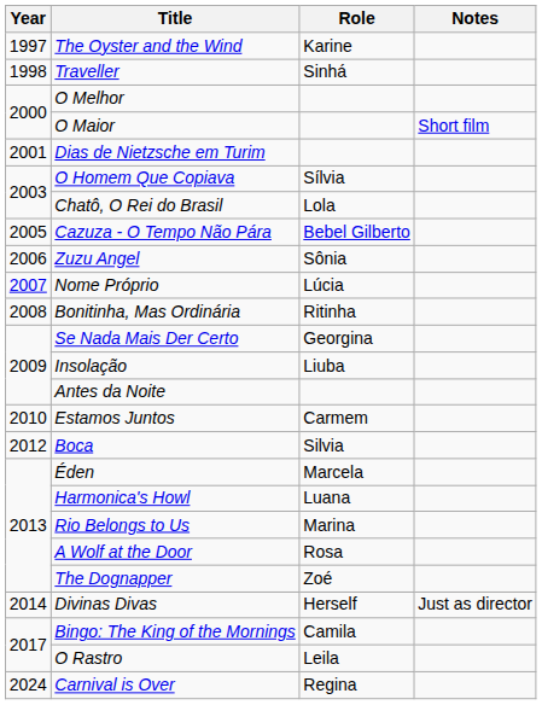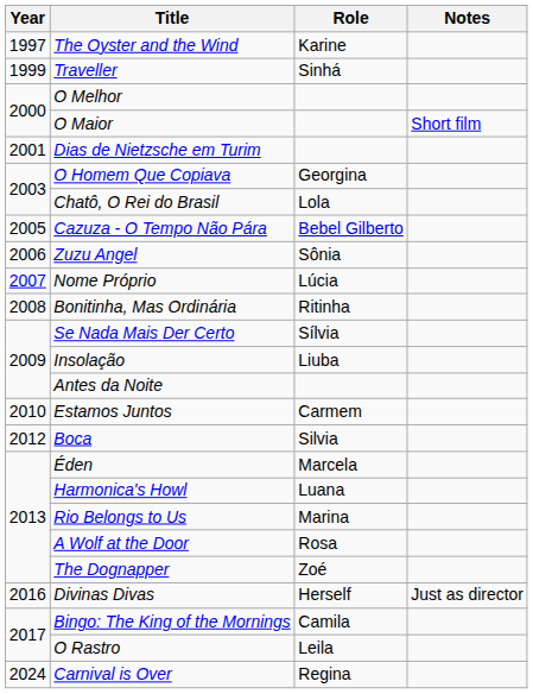 <table class="wikitable" style="font-size: 90%;">
 <tr>
 <th>Year</th>
 <th>Title</th>
 <th>Role</th>
 <th>Notes</th>
 </tr>
 <tr>
 <td>1997</td>
 <td><em><a href='#'>The Oyster and the Wind</a></em></td>
 <td>Karine</td>
 <td></td>
 </tr>
 <tr>
-<td>1998</td>
+<td>1999</td>
 <td><em><a href='#'>Traveller</a></em></td>
 <td>Sinhá</td>
 <td></td>
 </tr>
 <tr>
 <td rowspan="2">2000</td>
 <td><em>O Melhor</em></td>
 <td></td>
 <td></td>
 </tr>
 <tr>
 <td><em>O Maior</em></td>
 <td></td>
 <td><a href='#'>Short film</a></td>
 </tr>
 <tr>
 <td>2001</td>
 <td><em><a href='#'>Dias de Nietzsche em Turim</a></em></td>
 <td></td>
 <td></td>
 </tr>
 <tr>
 <td rowspan="2">2003</td>
 <td><em><a href='#'>O Homem Que Copiava</a></em></td>
-<td>Sílvia</td>
+<td>Georgina</td>
 <td></td>
 </tr>
 <tr>
 <td><em>Chatô, O Rei do Brasil</em></td>
 <td>Lola</td>
 <td></td>
 </tr>
 <tr>
 <td>2005</td>
 <td><em><a href='#'>Cazuza - O Tempo Não Pára</a></em></td>
 <td><a href='#'>Bebel Gilberto</a></td>
 <td></td>
 </tr>
 <tr>
 <td>2006</td>
 <td><em><a href='#'>Zuzu Angel</a></em></td>
 <td>Sônia</td>
 <td></td>
 </tr>
 <tr>
 <td><a href='#'>2007</a></td>
 <td><em>Nome Próprio</em></td>
 <td>Lúcia</td>
 <td></td>
 </tr>
 <tr>
 <td>2008</td>
 <td><em>Bonitinha, Mas Ordinária</em></td>
 <td>Ritinha</td>
 <td></td>
 </tr>
 <tr>
 <td rowspan="3">2009</td>
 <td><em><a href='#'>Se Nada Mais Der Certo</a></em></td>
-<td>Georgina</td>
+<td>Sílvia</td>
 <td></td>
 </tr>
 <tr>
 <td><em>Insolação</em></td>
 <td>Liuba</td>
 <td></td>
 </tr>
 <tr>
 <td><em>Antes da Noite</em></td>
 <td></td>
 <td></td>
 </tr>
 <tr>
 <td>2010</td>
 <td><em>Estamos Juntos</em></td>
 <td>Carmem</td>
 <td></td>
 </tr>
 <tr>
 <td>2012</td>
 <td><em><a href='#'>Boca</a></em></td>
 <td>Silvia</td>
 <td></td>
 </tr>
 <tr>
 <td rowspan="5">2013</td>
 <td><em>Éden</em></td>
 <td>Marcela</td>
 <td></td>
 </tr>
 <tr>
 <td><em><a href='#'>Harmonica's Howl</a></em></td>
 <td>Luana</td>
 <td></td>
 </tr>
 <tr>
 <td><em><a href='#'>Rio Belongs to Us</a></em></td>
 <td>Marina</td>
 <td></td>
 </tr>
 <tr>
 <td><em><a href='#'>A Wolf at the Door</a></em></td>
 <td>Rosa</td>
 <td></td>
 </tr>
 <tr>
 <td><em><a href='#'>The Dognapper</a></em></td>
 <td>Zoé</td>
 <td></td>
 </tr>
 <tr>
-<td>2014</td>
+<td>2016</td>
 <td><em>Divinas Divas</em></td>
 <td>Herself</td>
 <td>Just as director</td>
 </tr>
 <tr>
 <td rowspan="2">2017</td>
 <td><em><a href='#'>Bingo: The King of the Mornings</a></em></td>
 <td>Camila</td>
 <td></td>
 </tr>
 <tr>
 <td><em>O Rastro</em></td>
 <td>Leila</td>
 <td></td>
 </tr>
 <tr>
 <td>2024</td>
 <td><em><a href='#'>Carnival is Over</a></em></td>
 <td>Regina</td>
 </tr>
 </table>
